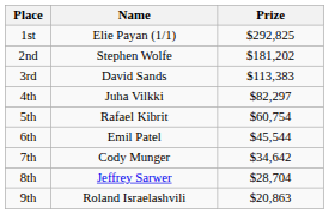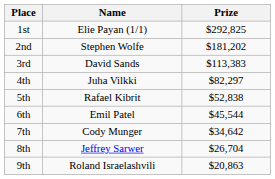 <table class="wikitable">
 <tr>
 <th width="50">Place</th>
 <th width="200">Name</th>
 <th width="125">Prize</th>
 </tr>
 <tr>
 <td align = "center">1st</td>
 <td align = "center">Elie Payan (1/1)</td>
 <td align = "center">$292,825</td>
 </tr>
 <tr>
 <td align = "center">2nd</td>
 <td align = "center">Stephen Wolfe</td>
 <td align = "center">$181,202</td>
 </tr>
 <tr>
 <td align = "center">3rd</td>
 <td align = "center">David Sands</td>
 <td align = "center">$113,383</td>
 </tr>
 <tr>
 <td align = "center">4th</td>
 <td align = "center">Juha Vilkki</td>
 <td align = "center">$82,297</td>
 </tr>
 <tr>
 <td align = "center">5th</td>
 <td align = "center">Rafael Kibrit</td>
-<td align = "center">$60,754</td>
+<td align = "center">$52,838</td>
 </tr>
 <tr>
 <td align = "center">6th</td>
 <td align = "center">Emil Patel</td>
 <td align = "center">$45,544</td>
 </tr>
 <tr>
 <td align = "center">7th</td>
 <td align = "center">Cody Munger</td>
 <td align = "center">$34,642</td>
 </tr>
 <tr>
 <td align = "center">8th</td>
 <td align = "center"><a href='#'>Jeffrey Sarwer</a></td>
-<td align = "center">$28,704</td>
+<td align = "center">$26,704</td>
 </tr>
 <tr>
 <td align = "center">9th</td>
 <td align = "center">Roland Israelashvili</td>
 <td align = "center">$20,863</td>
 </tr>
 </table>
